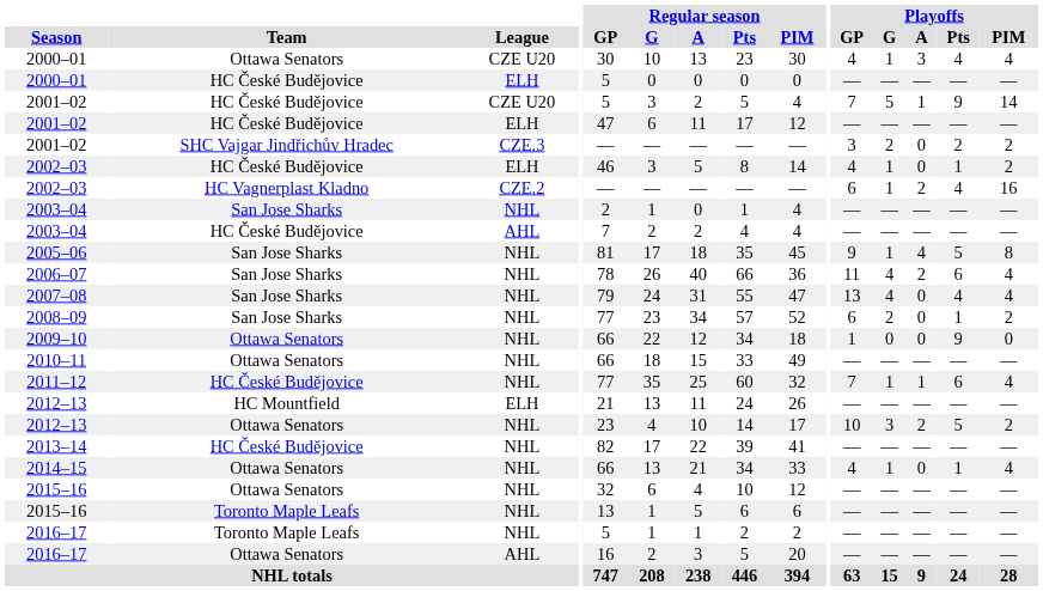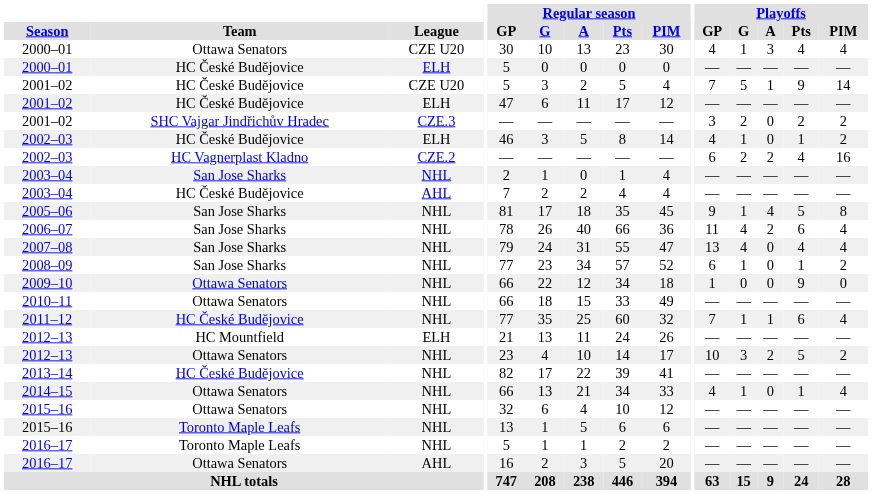 <table border="0" cellpadding="1" cellspacing="0" style="text-align:center; width:60em">
 <tr bgcolor="#e0e0e0">
 <th colspan="3" bgcolor="#ffffff"></th>
 <th rowspan="99" bgcolor="#ffffff"></th>
 <th colspan="5"><a href='#'>Regular season</a></th>
 <th rowspan="99" bgcolor="#ffffff"></th>
 <th colspan="5"><a href='#'>Playoffs</a></th>
 </tr>
 <tr bgcolor="#e0e0e0">
 <th><a href='#'>Season</a></th>
 <th>Team</th>
 <th>League</th>
 <th>GP</th>
 <th><a href='#'>G</a></th>
 <th><a href='#'>A</a></th>
 <th><a href='#'>Pts</a></th>
 <th><a href='#'>PIM</a></th>
 <th>GP</th>
 <th>G</th>
 <th>A</th>
 <th>Pts</th>
 <th>PIM</th>
 </tr>
 <tr>
 <td>2000–01</td>
 <td>Ottawa Senators</td>
 <td>CZE U20</td>
 <td>30</td>
 <td>10</td>
 <td>13</td>
 <td>23</td>
 <td>30</td>
 <td>4</td>
 <td>1</td>
 <td>3</td>
 <td>4</td>
 <td>4</td>
 </tr>
 <tr bgcolor="#f0f0f0">
 <td><a href='#'>2000–01</a></td>
 <td>HC České Budějovice</td>
 <td><a href='#'>ELH</a></td>
 <td>5</td>
 <td>0</td>
 <td>0</td>
 <td>0</td>
 <td>0</td>
 <td>—</td>
 <td>—</td>
 <td>—</td>
 <td>—</td>
 <td>—</td>
 </tr>
 <tr>
 <td>2001–02</td>
 <td>HC České Budějovice</td>
 <td>CZE U20</td>
 <td>5</td>
 <td>3</td>
 <td>2</td>
 <td>5</td>
 <td>4</td>
 <td>7</td>
 <td>5</td>
 <td>1</td>
 <td>9</td>
 <td>14</td>
 </tr>
 <tr bgcolor="#f0f0f0">
 <td><a href='#'>2001–02</a></td>
 <td>HC České Budějovice</td>
 <td>ELH</td>
 <td>47</td>
 <td>6</td>
 <td>11</td>
 <td>17</td>
 <td>12</td>
 <td>—</td>
 <td>—</td>
 <td>—</td>
 <td>—</td>
 <td>—</td>
 </tr>
 <tr>
 <td>2001–02</td>
 <td><a href='#'>SHC Vajgar Jindřichův Hradec</a></td>
 <td><a href='#'>CZE.3</a></td>
 <td>—</td>
 <td>—</td>
 <td>—</td>
 <td>—</td>
 <td>—</td>
 <td>3</td>
 <td>2</td>
 <td>0</td>
 <td>2</td>
 <td>2</td>
 </tr>
 <tr bgcolor="#f0f0f0">
 <td><a href='#'>2002–03</a></td>
 <td>HC České Budějovice</td>
 <td>ELH</td>
 <td>46</td>
 <td>3</td>
 <td>5</td>
 <td>8</td>
 <td>14</td>
 <td>4</td>
 <td>1</td>
 <td>0</td>
 <td>1</td>
 <td>2</td>
 </tr>
 <tr>
 <td><a href='#'>2002–03</a></td>
 <td><a href='#'>HC Vagnerplast Kladno</a></td>
 <td><a href='#'>CZE.2</a></td>
 <td>—</td>
 <td>—</td>
 <td>—</td>
 <td>—</td>
 <td>—</td>
 <td>6</td>
-<td>1</td>
+<td>2</td>
 <td>2</td>
 <td>4</td>
 <td>16</td>
 </tr>
 <tr bgcolor="#f0f0f0">
 <td><a href='#'>2003–04</a></td>
 <td><a href='#'>San Jose Sharks</a></td>
 <td><a href='#'>NHL</a></td>
 <td>2</td>
 <td>1</td>
 <td>0</td>
 <td>1</td>
 <td>4</td>
 <td>—</td>
 <td>—</td>
 <td>—</td>
 <td>—</td>
 <td>—</td>
 </tr>
 <tr>
 <td><a href='#'>2003–04</a></td>
 <td>HC České Budějovice</td>
 <td><a href='#'>AHL</a></td>
 <td>7</td>
 <td>2</td>
 <td>2</td>
 <td>4</td>
 <td>4</td>
 <td>—</td>
 <td>—</td>
 <td>—</td>
 <td>—</td>
 <td>—</td>
 </tr>
 <tr bgcolor="#f0f0f0">
 <td><a href='#'>2005–06</a></td>
 <td>San Jose Sharks</td>
 <td>NHL</td>
 <td>81</td>
 <td>17</td>
 <td>18</td>
 <td>35</td>
 <td>45</td>
 <td>9</td>
 <td>1</td>
 <td>4</td>
 <td>5</td>
 <td>8</td>
 </tr>
 <tr>
 <td><a href='#'>2006–07</a></td>
 <td>San Jose Sharks</td>
 <td>NHL</td>
 <td>78</td>
 <td>26</td>
 <td>40</td>
 <td>66</td>
 <td>36</td>
 <td>11</td>
 <td>4</td>
 <td>2</td>
 <td>6</td>
 <td>4</td>
 </tr>
 <tr bgcolor="#f0f0f0">
 <td><a href='#'>2007–08</a></td>
 <td>San Jose Sharks</td>
 <td>NHL</td>
 <td>79</td>
 <td>24</td>
 <td>31</td>
 <td>55</td>
 <td>47</td>
 <td>13</td>
 <td>4</td>
 <td>0</td>
 <td>4</td>
 <td>4</td>
 </tr>
 <tr>
 <td><a href='#'>2008–09</a></td>
 <td>San Jose Sharks</td>
 <td>NHL</td>
 <td>77</td>
 <td>23</td>
 <td>34</td>
 <td>57</td>
 <td>52</td>
 <td>6</td>
-<td>2</td>
+<td>1</td>
 <td>0</td>
 <td>1</td>
 <td>2</td>
 </tr>
 <tr bgcolor="#f0f0f0">
 <td><a href='#'>2009–10</a></td>
 <td><a href='#'>Ottawa Senators</a></td>
 <td>NHL</td>
 <td>66</td>
 <td>22</td>
 <td>12</td>
 <td>34</td>
 <td>18</td>
 <td>1</td>
 <td>0</td>
 <td>0</td>
 <td>9</td>
 <td>0</td>
 </tr>
 <tr>
 <td><a href='#'>2010–11</a></td>
 <td>Ottawa Senators</td>
 <td>NHL</td>
 <td>66</td>
 <td>18</td>
 <td>15</td>
 <td>33</td>
 <td>49</td>
 <td>—</td>
 <td>—</td>
 <td>—</td>
 <td>—</td>
 <td>—</td>
 </tr>
 <tr bgcolor="#f0f0f0">
 <td><a href='#'>2011–12</a></td>
 <td><a href='#'>HC České Budějovice</a></td>
 <td>NHL</td>
 <td>77</td>
 <td>35</td>
 <td>25</td>
 <td>60</td>
 <td>32</td>
 <td>7</td>
 <td>1</td>
 <td>1</td>
 <td>6</td>
 <td>4</td>
 </tr>
 <tr>
 <td><a href='#'>2012–13</a></td>
 <td>HC Mountfield</td>
 <td>ELH</td>
 <td>21</td>
 <td>13</td>
 <td>11</td>
 <td>24</td>
 <td>26</td>
 <td>—</td>
 <td>—</td>
 <td>—</td>
 <td>—</td>
 <td>—</td>
 </tr>
 <tr bgcolor="#f0f0f0">
 <td><a href='#'>2012–13</a></td>
 <td>Ottawa Senators</td>
 <td>NHL</td>
 <td>23</td>
 <td>4</td>
 <td>10</td>
 <td>14</td>
 <td>17</td>
 <td>10</td>
 <td>3</td>
 <td>2</td>
 <td>5</td>
 <td>2</td>
 </tr>
 <tr>
 <td><a href='#'>2013–14</a></td>
 <td><a href='#'>HC České Budějovice</a></td>
 <td>NHL</td>
 <td>82</td>
 <td>17</td>
 <td>22</td>
 <td>39</td>
 <td>41</td>
 <td>—</td>
 <td>—</td>
 <td>—</td>
 <td>—</td>
 <td>—</td>
 </tr>
 <tr bgcolor="#f0f0f0">
 <td><a href='#'>2014–15</a></td>
 <td>Ottawa Senators</td>
 <td>NHL</td>
 <td>66</td>
 <td>13</td>
 <td>21</td>
 <td>34</td>
 <td>33</td>
 <td>4</td>
 <td>1</td>
 <td>0</td>
 <td>1</td>
 <td>4</td>
 </tr>
 <tr>
 <td><a href='#'>2015–16</a></td>
 <td>Ottawa Senators</td>
 <td>NHL</td>
 <td>32</td>
 <td>6</td>
 <td>4</td>
 <td>10</td>
 <td>12</td>
 <td>—</td>
 <td>—</td>
 <td>—</td>
 <td>—</td>
 <td>—</td>
 </tr>
 <tr bgcolor="#f0f0f0">
 <td>2015–16</td>
 <td><a href='#'>Toronto Maple Leafs</a></td>
 <td>NHL</td>
 <td>13</td>
 <td>1</td>
 <td>5</td>
 <td>6</td>
 <td>6</td>
 <td>—</td>
 <td>—</td>
 <td>—</td>
 <td>—</td>
 <td>—</td>
 </tr>
 <tr>
 <td><a href='#'>2016–17</a></td>
 <td>Toronto Maple Leafs</td>
 <td>NHL</td>
 <td>5</td>
 <td>1</td>
 <td>1</td>
 <td>2</td>
 <td>2</td>
 <td>—</td>
 <td>—</td>
 <td>—</td>
 <td>—</td>
 <td>—</td>
 </tr>
 <tr bgcolor="#f0f0f0">
 <td><a href='#'>2016–17</a></td>
 <td>Ottawa Senators</td>
 <td>AHL</td>
 <td>16</td>
 <td>2</td>
 <td>3</td>
 <td>5</td>
 <td>20</td>
 <td>—</td>
 <td>—</td>
 <td>—</td>
 <td>—</td>
 <td>—</td>
 </tr>
 <tr bgcolor="#e0e0e0">
 <th colspan="3">NHL totals</th>
 <th>747</th>
 <th>208</th>
 <th>238</th>
 <th>446</th>
 <th>394</th>
 <th>63</th>
 <th>15</th>
 <th>9</th>
 <th>24</th>
 <th>28</th>
 </tr>
 </table>
